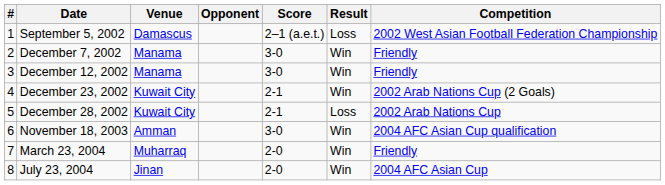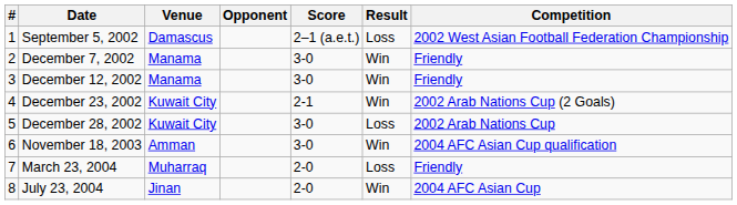 <table class="wikitable">
 <tr>
 <th>#</th>
 <th>Date</th>
 <th>Venue</th>
 <th>Opponent</th>
 <th>Score</th>
 <th>Result</th>
 <th>Competition</th>
 </tr>
 <tr>
 <td>1</td>
 <td>September 5, 2002</td>
 <td><a href='#'>Damascus</a></td>
 <td></td>
 <td>2–1 (a.e.t.)</td>
 <td>Loss</td>
 <td><a href='#'>2002 West Asian Football Federation Championship</a></td>
 </tr>
 <tr>
 <td>2</td>
 <td>December 7, 2002</td>
 <td><a href='#'>Manama</a></td>
 <td></td>
 <td>3-0</td>
 <td>Win</td>
 <td><a href='#'>Friendly</a></td>
 </tr>
 <tr>
 <td>3</td>
 <td>December 12, 2002</td>
 <td><a href='#'>Manama</a></td>
 <td></td>
 <td>3-0</td>
 <td>Win</td>
 <td><a href='#'>Friendly</a></td>
 </tr>
 <tr>
 <td>4</td>
 <td>December 23, 2002</td>
 <td><a href='#'>Kuwait City</a></td>
 <td></td>
 <td>2-1</td>
 <td>Win</td>
 <td><a href='#'>2002 Arab Nations Cup</a> (2 Goals)</td>
 </tr>
 <tr>
 <td>5</td>
 <td>December 28, 2002</td>
 <td><a href='#'>Kuwait City</a></td>
 <td></td>
-<td>2-1</td>
+<td>3-0</td>
 <td>Loss</td>
 <td><a href='#'>2002 Arab Nations Cup</a></td>
 </tr>
 <tr>
 <td>6</td>
 <td>November 18, 2003</td>
 <td><a href='#'>Amman</a></td>
 <td></td>
 <td>3-0</td>
 <td>Win</td>
 <td><a href='#'>2004 AFC Asian Cup qualification</a></td>
 </tr>
 <tr>
 <td>7</td>
 <td>March 23, 2004</td>
 <td><a href='#'>Muharraq</a></td>
 <td></td>
 <td>2-0</td>
-<td>Win</td>
+<td>Loss</td>
 <td><a href='#'>Friendly</a></td>
 </tr>
 <tr>
 <td>8</td>
 <td>July 23, 2004</td>
 <td><a href='#'>Jinan</a></td>
 <td></td>
 <td>2-0</td>
 <td>Win</td>
 <td><a href='#'>2004 AFC Asian Cup</a></td>
 </tr>
 </table>
